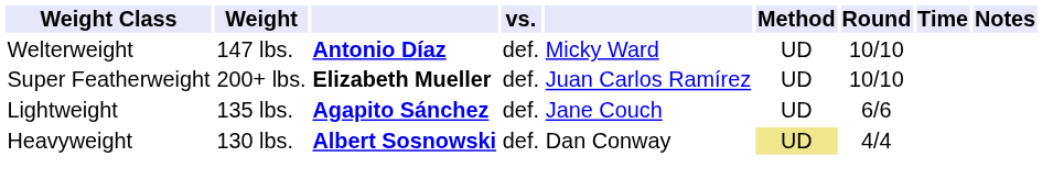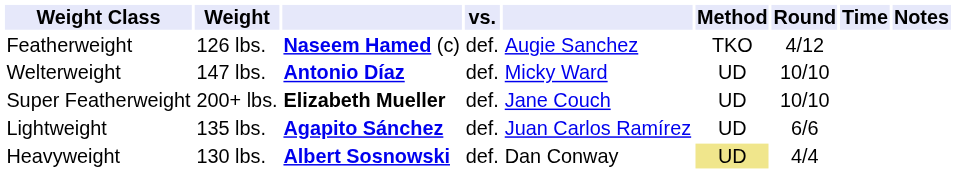 <table class="toccolours" style="font-size: 85%;">
 <tr>
 <th style="background:#e6e8fa; color:#000; text-align:center;">Weight Class</th>
 <th style="background:#e6e8fa; color:#000; text-align:center;">Weight</th>
 <th style="background:#e6e8fa; color:#000; text-align:center;"></th>
 <th style="background:#e6e8fa; color:#000; text-align:center;">vs.</th>
 <th style="background:#e6e8fa; color:#000; text-align:center;"></th>
 <th style="background:#e6e8fa; color:#000; text-align:center;">Method</th>
 <th style="background:#e6e8fa; color:#000; text-align:center;">Round</th>
 <th style="background:#e6e8fa; color:#000; text-align:center;">Time</th>
 <th style="background:#e6e8fa; color:#000; text-align:center;">Notes</th>
+</tr>
+<tr>
+<td>Featherweight</td>
+<td>126 lbs.</td>
+<td><strong><a href='#'>Naseem Hamed</a></strong> (c)</td>
+<td>def.</td>
+<td><a href='#'>Augie Sanchez</a></td>
+<td align=center>TKO</td>
+<td align=center>4/12</td>
+<td align=center></td>
+<td></td>
 </tr>
 <tr>
 <td>Welterweight</td>
 <td>147 lbs.</td>
 <td><strong><a href='#'>Antonio Díaz</a></strong></td>
 <td>def.</td>
 <td><a href='#'>Micky Ward</a></td>
 <td align=center>UD</td>
 <td align=center>10/10</td>
 <td align=center></td>
 </tr>
 <tr>
 <td>Super Featherweight</td>
 <td>200+ lbs.</td>
 <td><strong>Elizabeth Mueller</strong></td>
 <td>def.</td>
-<td><a href='#'>Juan Carlos Ramírez</a></td>
+<td><a href='#'>Jane Couch</a></td>
 <td align=center>UD</td>
 <td align=center>10/10</td>
 <td align=center></td>
 </tr>
 <tr>
 <td>Lightweight</td>
 <td>135 lbs.</td>
 <td><strong><a href='#'>Agapito Sánchez</a></strong></td>
 <td>def.</td>
-<td><a href='#'>Jane Couch</a></td>
+<td><a href='#'>Juan Carlos Ramírez</a></td>
 <td align=center>UD</td>
 <td align=center>6/6</td>
 <td align=center></td>
 </tr>
 <tr>
 <td>Heavyweight</td>
 <td>130 lbs.</td>
 <td><strong><a href='#'>Albert Sosnowski</a></strong></td>
 <td>def.</td>
 <td>Dan Conway</td>
 <td align=center style="background: khaki;">UD</td>
 <td align=center>4/4</td>
 <td align=center></td>
 </tr>
 <tr>
 </tr>
 </table>
